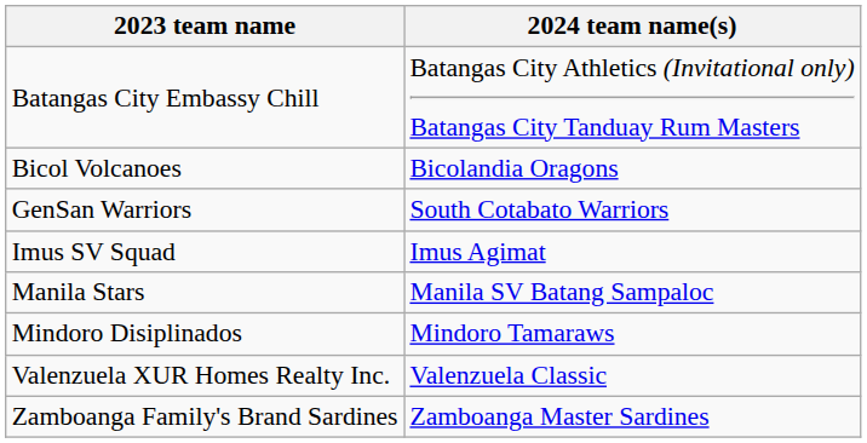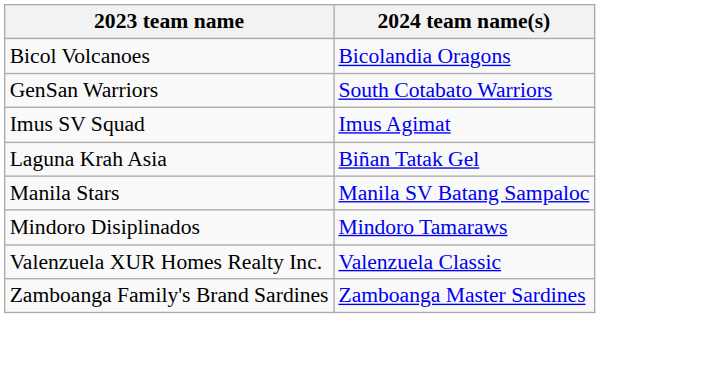 <table class="wikitable">
 <tr>
 <th>2023 team name</th>
 <th>2024 team name(s)</th>
-</tr>
-<tr>
-<td>Batangas City Embassy Chill</td>
-<td>Batangas City Athletics <em>(Invitational only)</em> <hr> <a href='#'>Batangas City Tanduay Rum Masters</a></td>
 </tr>
 <tr>
 <td>Bicol Volcanoes</td>
 <td><a href='#'>Bicolandia Oragons</a></td>
 </tr>
 <tr>
 <td>GenSan Warriors</td>
 <td><a href='#'>South Cotabato Warriors</a></td>
 </tr>
 <tr>
 <td>Imus SV Squad</td>
 <td><a href='#'>Imus Agimat</a></td>
+</tr>
+<tr>
+<td>Laguna Krah Asia</td>
+<td><a href='#'>Biñan Tatak Gel</a></td>
 </tr>
 <tr>
 <td>Manila Stars</td>
 <td><a href='#'>Manila SV Batang Sampaloc</a></td>
 </tr>
 <tr>
 <td>Mindoro Disiplinados</td>
 <td><a href='#'>Mindoro Tamaraws</a></td>
 </tr>
 <tr>
 <td>Valenzuela XUR Homes Realty Inc.</td>
 <td><a href='#'>Valenzuela Classic</a></td>
 </tr>
 <tr>
 <td>Zamboanga Family's Brand Sardines</td>
 <td><a href='#'>Zamboanga Master Sardines</a></td>
 </tr>
 </table>
